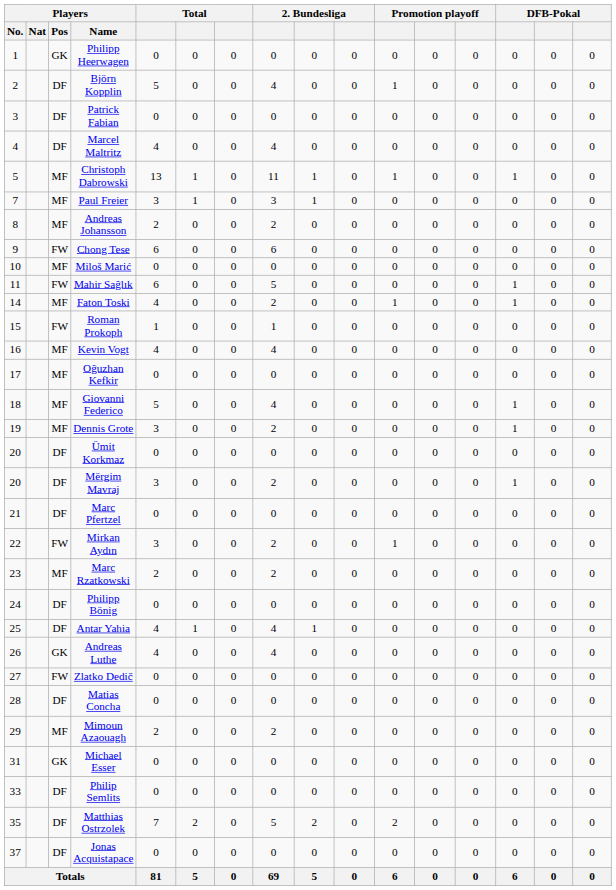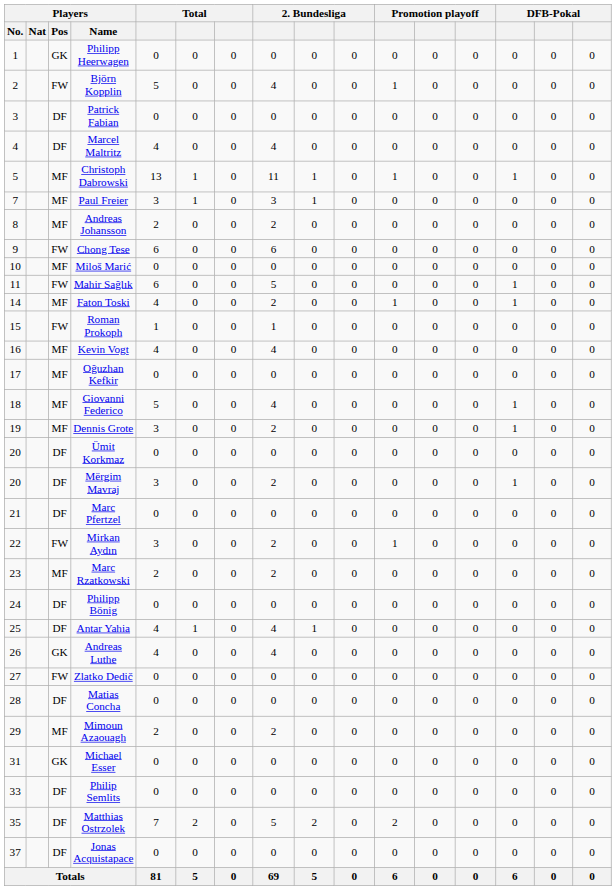 <table class="wikitable sortable" style="text-align:center;">
 <tr>
 <th colspan="4">Players</th>
 <th colspan="3">Total</th>
 <th colspan="3">2. Bundesliga</th>
 <th colspan="3">Promotion playoff</th>
 <th colspan="3">DFB-Pokal</th>
 </tr>
 <tr>
 <th>No.</th>
 <th>Nat</th>
 <th>Pos</th>
 <th>Name</th>
 <th style="width:60px;"></th>
 <th style="width:60px;"></th>
 <th style="width:60px;"></th>
 <th style="width:60px;"></th>
 <th style="width:60px;"></th>
 <th style="width:60px;"></th>
 <th style="width:60px;"></th>
 <th style="width:60px;"></th>
 <th style="width:60px;"></th>
 <th style="width:60px;"></th>
 <th style="width:60px;"></th>
 <th style="width:60px;"></th>
 </tr>
 <tr>
 <td>1</td>
 <td></td>
 <td>GK</td>
 <td><a href='#'>Philipp Heerwagen</a></td>
 <td>0</td>
 <td>0</td>
 <td>0</td>
 <td>0</td>
 <td>0</td>
 <td>0</td>
 <td>0</td>
 <td>0</td>
 <td>0</td>
 <td>0</td>
 <td>0</td>
 <td>0</td>
 </tr>
 <tr>
 <td>2</td>
 <td></td>
-<td>DF</td>
+<td>FW</td>
 <td><a href='#'>Björn Kopplin</a></td>
 <td>5</td>
 <td>0</td>
 <td>0</td>
 <td>4</td>
 <td>0</td>
 <td>0</td>
 <td>1</td>
 <td>0</td>
 <td>0</td>
 <td>0</td>
 <td>0</td>
 <td>0</td>
 </tr>
 <tr>
 <td>3</td>
 <td></td>
 <td>DF</td>
 <td><a href='#'>Patrick Fabian</a></td>
 <td>0</td>
 <td>0</td>
 <td>0</td>
 <td>0</td>
 <td>0</td>
 <td>0</td>
 <td>0</td>
 <td>0</td>
 <td>0</td>
 <td>0</td>
 <td>0</td>
 <td>0</td>
 </tr>
 <tr>
 <td>4</td>
 <td></td>
 <td>DF</td>
 <td><a href='#'>Marcel Maltritz</a></td>
 <td>4</td>
 <td>0</td>
 <td>0</td>
 <td>4</td>
 <td>0</td>
 <td>0</td>
 <td>0</td>
 <td>0</td>
 <td>0</td>
 <td>0</td>
 <td>0</td>
 <td>0</td>
 </tr>
 <tr>
 <td>5</td>
 <td></td>
 <td>MF</td>
 <td><a href='#'>Christoph Dabrowski</a></td>
 <td>13</td>
 <td>1</td>
 <td>0</td>
 <td>11</td>
 <td>1</td>
 <td>0</td>
 <td>1</td>
 <td>0</td>
 <td>0</td>
 <td>1</td>
 <td>0</td>
 <td>0</td>
 </tr>
 <tr>
 <td>7</td>
 <td></td>
 <td>MF</td>
 <td><a href='#'>Paul Freier</a></td>
 <td>3</td>
 <td>1</td>
 <td>0</td>
 <td>3</td>
 <td>1</td>
 <td>0</td>
 <td>0</td>
 <td>0</td>
 <td>0</td>
 <td>0</td>
 <td>0</td>
 <td>0</td>
 </tr>
 <tr>
 <td>8</td>
 <td></td>
 <td>MF</td>
 <td><a href='#'>Andreas Johansson</a></td>
 <td>2</td>
 <td>0</td>
 <td>0</td>
 <td>2</td>
 <td>0</td>
 <td>0</td>
 <td>0</td>
 <td>0</td>
 <td>0</td>
 <td>0</td>
 <td>0</td>
 <td>0</td>
 </tr>
 <tr>
 <td>9</td>
 <td></td>
 <td>FW</td>
 <td><a href='#'>Chong Tese</a></td>
 <td>6</td>
 <td>0</td>
 <td>0</td>
 <td>6</td>
 <td>0</td>
 <td>0</td>
 <td>0</td>
 <td>0</td>
 <td>0</td>
 <td>0</td>
 <td>0</td>
 <td>0</td>
 </tr>
 <tr>
 <td>10</td>
 <td></td>
 <td>MF</td>
 <td><a href='#'>Miloš Marić</a></td>
 <td>0</td>
 <td>0</td>
 <td>0</td>
 <td>0</td>
 <td>0</td>
 <td>0</td>
 <td>0</td>
 <td>0</td>
 <td>0</td>
 <td>0</td>
 <td>0</td>
 <td>0</td>
 </tr>
 <tr>
 <td>11</td>
 <td></td>
 <td>FW</td>
 <td><a href='#'>Mahir Sağlık</a></td>
 <td>6</td>
 <td>0</td>
 <td>0</td>
 <td>5</td>
 <td>0</td>
 <td>0</td>
 <td>0</td>
 <td>0</td>
 <td>0</td>
 <td>1</td>
 <td>0</td>
 <td>0</td>
 </tr>
 <tr>
 <td>14</td>
 <td></td>
 <td>MF</td>
 <td><a href='#'>Faton Toski</a></td>
 <td>4</td>
 <td>0</td>
 <td>0</td>
 <td>2</td>
 <td>0</td>
 <td>0</td>
 <td>1</td>
 <td>0</td>
 <td>0</td>
 <td>1</td>
 <td>0</td>
 <td>0</td>
 </tr>
 <tr>
 <td>15</td>
 <td></td>
 <td>FW</td>
 <td><a href='#'>Roman Prokoph</a></td>
 <td>1</td>
 <td>0</td>
 <td>0</td>
 <td>1</td>
 <td>0</td>
 <td>0</td>
 <td>0</td>
 <td>0</td>
 <td>0</td>
 <td>0</td>
 <td>0</td>
 <td>0</td>
 </tr>
 <tr>
 <td>16</td>
 <td></td>
 <td>MF</td>
 <td><a href='#'>Kevin Vogt</a></td>
 <td>4</td>
 <td>0</td>
 <td>0</td>
 <td>4</td>
 <td>0</td>
 <td>0</td>
 <td>0</td>
 <td>0</td>
 <td>0</td>
 <td>0</td>
 <td>0</td>
 <td>0</td>
 </tr>
 <tr>
 <td>17</td>
 <td></td>
 <td>MF</td>
 <td><a href='#'>Oğuzhan Kefkir</a></td>
 <td>0</td>
 <td>0</td>
 <td>0</td>
 <td>0</td>
 <td>0</td>
 <td>0</td>
 <td>0</td>
 <td>0</td>
 <td>0</td>
 <td>0</td>
 <td>0</td>
 <td>0</td>
 </tr>
 <tr>
 <td>18</td>
 <td></td>
 <td>MF</td>
 <td><a href='#'>Giovanni Federico</a></td>
 <td>5</td>
 <td>0</td>
 <td>0</td>
 <td>4</td>
 <td>0</td>
 <td>0</td>
 <td>0</td>
 <td>0</td>
 <td>0</td>
 <td>1</td>
 <td>0</td>
 <td>0</td>
 </tr>
 <tr>
 <td>19</td>
 <td></td>
 <td>MF</td>
 <td><a href='#'>Dennis Grote</a></td>
 <td>3</td>
 <td>0</td>
 <td>0</td>
 <td>2</td>
 <td>0</td>
 <td>0</td>
 <td>0</td>
 <td>0</td>
 <td>0</td>
 <td>1</td>
 <td>0</td>
 <td>0</td>
 </tr>
 <tr>
 <td>20</td>
 <td></td>
 <td>DF</td>
 <td><a href='#'>Ümit Korkmaz</a></td>
 <td>0</td>
 <td>0</td>
 <td>0</td>
 <td>0</td>
 <td>0</td>
 <td>0</td>
 <td>0</td>
 <td>0</td>
 <td>0</td>
 <td>0</td>
 <td>0</td>
 <td>0</td>
 </tr>
 <tr>
 <td>20</td>
 <td></td>
 <td>DF</td>
 <td><a href='#'>Mërgim Mavraj</a></td>
 <td>3</td>
 <td>0</td>
 <td>0</td>
 <td>2</td>
 <td>0</td>
 <td>0</td>
 <td>0</td>
 <td>0</td>
 <td>0</td>
 <td>1</td>
 <td>0</td>
 <td>0</td>
 </tr>
 <tr>
 <td>21</td>
 <td></td>
 <td>DF</td>
 <td><a href='#'>Marc Pfertzel</a></td>
 <td>0</td>
 <td>0</td>
 <td>0</td>
 <td>0</td>
 <td>0</td>
 <td>0</td>
 <td>0</td>
 <td>0</td>
 <td>0</td>
 <td>0</td>
 <td>0</td>
 <td>0</td>
 </tr>
 <tr>
 <td>22</td>
 <td></td>
 <td>FW</td>
 <td><a href='#'>Mirkan Aydın</a></td>
 <td>3</td>
 <td>0</td>
 <td>0</td>
 <td>2</td>
 <td>0</td>
 <td>0</td>
 <td>1</td>
 <td>0</td>
 <td>0</td>
 <td>0</td>
 <td>0</td>
 <td>0</td>
 </tr>
 <tr>
 <td>23</td>
 <td></td>
 <td>MF</td>
 <td><a href='#'>Marc Rzatkowski</a></td>
 <td>2</td>
 <td>0</td>
 <td>0</td>
 <td>2</td>
 <td>0</td>
 <td>0</td>
 <td>0</td>
 <td>0</td>
 <td>0</td>
 <td>0</td>
 <td>0</td>
 <td>0</td>
 </tr>
 <tr>
 <td>24</td>
 <td></td>
 <td>DF</td>
 <td><a href='#'>Philipp Bönig</a></td>
 <td>0</td>
 <td>0</td>
 <td>0</td>
 <td>0</td>
 <td>0</td>
 <td>0</td>
 <td>0</td>
 <td>0</td>
 <td>0</td>
 <td>0</td>
 <td>0</td>
 <td>0</td>
 </tr>
 <tr>
 <td>25</td>
 <td></td>
 <td>DF</td>
 <td><a href='#'>Antar Yahia</a></td>
 <td>4</td>
 <td>1</td>
 <td>0</td>
 <td>4</td>
 <td>1</td>
 <td>0</td>
 <td>0</td>
 <td>0</td>
 <td>0</td>
 <td>0</td>
 <td>0</td>
 <td>0</td>
 </tr>
 <tr>
 <td>26</td>
 <td></td>
 <td>GK</td>
 <td><a href='#'>Andreas Luthe</a></td>
 <td>4</td>
 <td>0</td>
 <td>0</td>
 <td>4</td>
 <td>0</td>
 <td>0</td>
 <td>0</td>
 <td>0</td>
 <td>0</td>
 <td>0</td>
 <td>0</td>
 <td>0</td>
 </tr>
 <tr>
 <td>27</td>
 <td></td>
 <td>FW</td>
 <td><a href='#'>Zlatko Dedič</a></td>
 <td>0</td>
 <td>0</td>
 <td>0</td>
 <td>0</td>
 <td>0</td>
 <td>0</td>
 <td>0</td>
 <td>0</td>
 <td>0</td>
 <td>0</td>
 <td>0</td>
 <td>0</td>
 </tr>
 <tr>
 <td>28</td>
 <td></td>
 <td>DF</td>
 <td><a href='#'>Matias Concha</a></td>
 <td>0</td>
 <td>0</td>
 <td>0</td>
 <td>0</td>
 <td>0</td>
 <td>0</td>
 <td>0</td>
 <td>0</td>
 <td>0</td>
 <td>0</td>
 <td>0</td>
 <td>0</td>
 </tr>
 <tr>
 <td>29</td>
 <td></td>
 <td>MF</td>
 <td><a href='#'>Mimoun Azaouagh</a></td>
 <td>2</td>
 <td>0</td>
 <td>0</td>
 <td>2</td>
 <td>0</td>
 <td>0</td>
 <td>0</td>
 <td>0</td>
 <td>0</td>
 <td>0</td>
 <td>0</td>
 <td>0</td>
 </tr>
 <tr>
 <td>31</td>
 <td></td>
 <td>GK</td>
 <td><a href='#'>Michael Esser</a></td>
 <td>0</td>
 <td>0</td>
 <td>0</td>
 <td>0</td>
 <td>0</td>
 <td>0</td>
 <td>0</td>
 <td>0</td>
 <td>0</td>
 <td>0</td>
 <td>0</td>
 <td>0</td>
 </tr>
 <tr>
 <td>33</td>
 <td></td>
 <td>DF</td>
 <td><a href='#'>Philip Semlits</a></td>
 <td>0</td>
 <td>0</td>
 <td>0</td>
 <td>0</td>
 <td>0</td>
 <td>0</td>
 <td>0</td>
 <td>0</td>
 <td>0</td>
 <td>0</td>
 <td>0</td>
 <td>0</td>
 </tr>
 <tr>
 <td>35</td>
 <td></td>
 <td>DF</td>
 <td><a href='#'>Matthias Ostrzolek</a></td>
 <td>7</td>
 <td>2</td>
 <td>0</td>
 <td>5</td>
 <td>2</td>
 <td>0</td>
 <td>2</td>
 <td>0</td>
 <td>0</td>
 <td>0</td>
 <td>0</td>
 <td>0</td>
 </tr>
 <tr>
 <td>37</td>
 <td></td>
 <td>DF</td>
 <td><a href='#'>Jonas Acquistapace</a></td>
 <td>0</td>
 <td>0</td>
 <td>0</td>
 <td>0</td>
 <td>0</td>
 <td>0</td>
 <td>0</td>
 <td>0</td>
 <td>0</td>
 <td>0</td>
 <td>0</td>
 <td>0</td>
 </tr>
 <tr class="sortbottom">
 <th colspan="4">Totals</th>
 <th>81</th>
 <th>5</th>
 <th>0</th>
 <th>69</th>
 <th>5</th>
 <th>0</th>
 <th>6</th>
 <th>0</th>
 <th>0</th>
 <th>6</th>
 <th>0</th>
 <th>0</th>
 </tr>
 </table>
